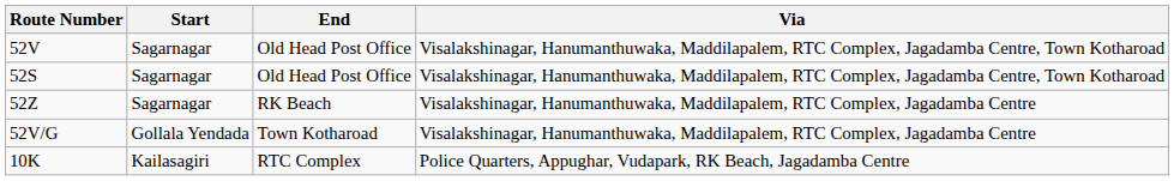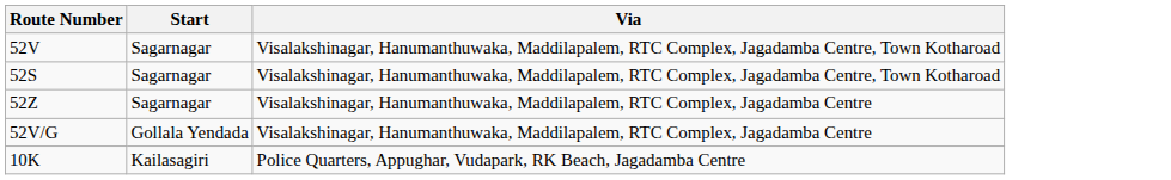 <table class="sortable wikitable">
 <tr>
 <th>Route Number</th>
 <th>Start</th>
-<th>End</th>
 <th>Via</th>
 </tr>
 <tr>
 <td>52V</td>
 <td>Sagarnagar</td>
-<td>Old Head Post Office</td>
 <td>Visalakshinagar, Hanumanthuwaka, Maddilapalem, RTC Complex, Jagadamba Centre, Town Kotharoad</td>
 </tr>
 <tr>
 <td>52S</td>
 <td>Sagarnagar</td>
-<td>Old Head Post Office</td>
 <td>Visalakshinagar, Hanumanthuwaka, Maddilapalem, RTC Complex, Jagadamba Centre, Town Kotharoad</td>
 </tr>
 <tr>
 <td>52Z</td>
 <td>Sagarnagar</td>
-<td>RK Beach</td>
 <td>Visalakshinagar, Hanumanthuwaka, Maddilapalem, RTC Complex, Jagadamba Centre</td>
 </tr>
 <tr>
 <td>52V/G</td>
 <td>Gollala Yendada</td>
-<td>Town Kotharoad</td>
 <td>Visalakshinagar, Hanumanthuwaka, Maddilapalem, RTC Complex, Jagadamba Centre</td>
 </tr>
 <tr>
 <td>10K</td>
 <td>Kailasagiri</td>
-<td>RTC Complex</td>
 <td>Police Quarters, Appughar, Vudapark, RK Beach, Jagadamba Centre</td>
 </tr>
 </table>
